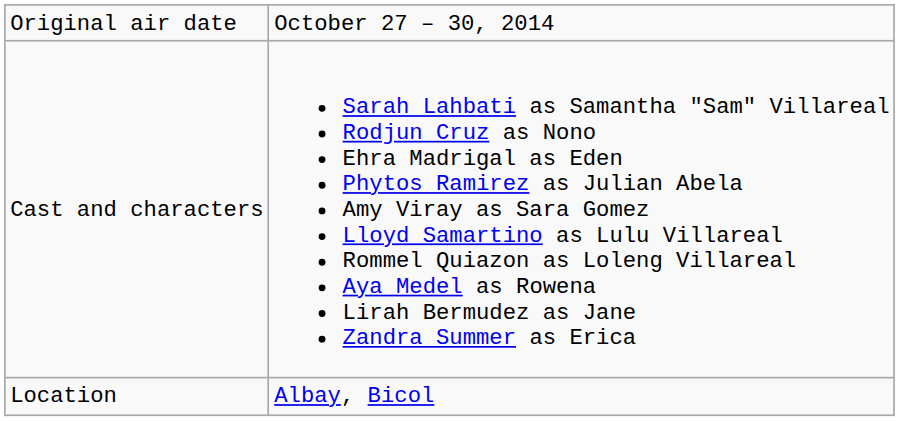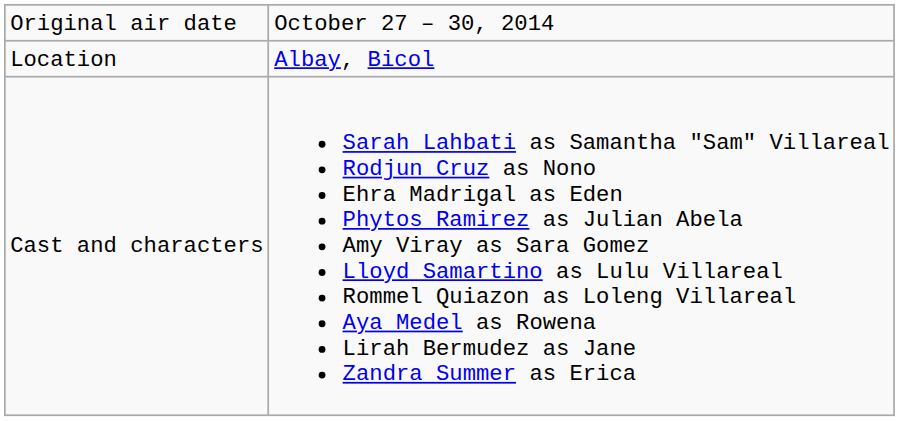 <table class="wikitable">
 <tr>
 <td>Original air date</td>
 <td>October 27 – 30, 2014</td>
 </tr>
 <tr>
+<td>Location</td>
+<td><a href='#'>Albay</a>, <a href='#'>Bicol</a></td>
+</tr>
+<tr>
 <td>Cast and characters</td>
 <td><br><ul><li><a href='#'>Sarah Lahbati</a> as Samantha "Sam" Villareal</li><li><a href='#'>Rodjun Cruz</a> as Nono</li><li>Ehra Madrigal as Eden</li><li><a href='#'>Phytos Ramirez</a> as Julian Abela</li><li>Amy Viray as Sara Gomez</li><li><a href='#'>Lloyd Samartino</a> as Lulu Villareal</li><li>Rommel Quiazon as Loleng Villareal</li><li><a href='#'>Aya Medel</a> as Rowena</li><li>Lirah Bermudez as Jane</li><li><a href='#'>Zandra Summer</a> as Erica</li></ul></td>
 </tr>
-<tr>
-<td>Location</td>
-<td><a href='#'>Albay</a>, <a href='#'>Bicol</a></td>
-</tr>
 </table>
